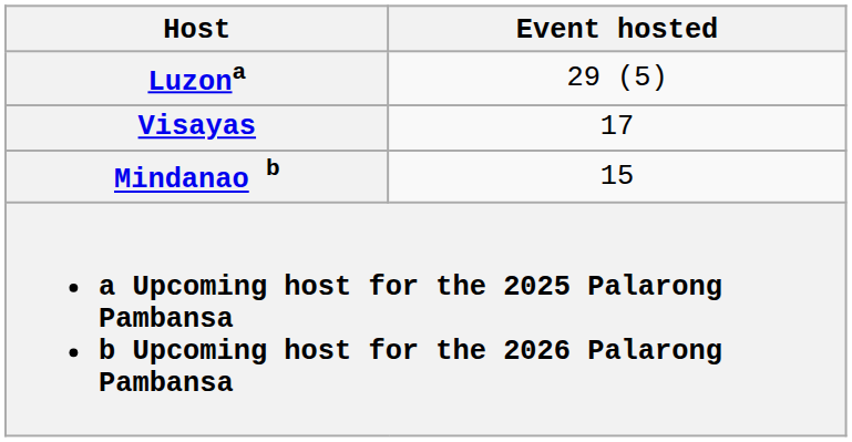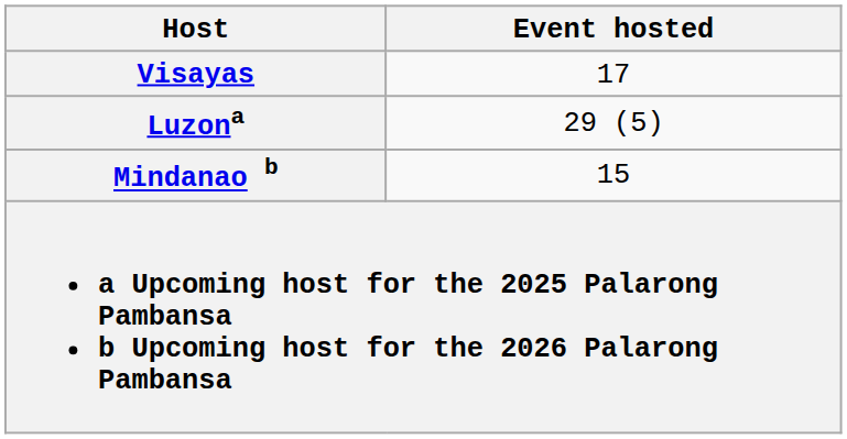 <table class="wikitable plainrowheaders" style="text-align:center; width:30em; float:left; margin-right:1em;">
 <tr>
 <th scope="col">Host</th>
 <th scope="col">Event hosted</th>
 </tr>
 <tr>
+<th scope="row"><a href='#'>Visayas</a></th>
+<td>17</td>
+</tr>
+<tr>
 <th scope="row"><a href='#'>Luzon</a><sup>a</sup> </th>
 <td>29 (5)</td>
-</tr>
-<tr>
-<th scope="row"><a href='#'>Visayas</a></th>
-<td>17</td>
 </tr>
 <tr>
 <th scope="row"><a href='#'>Mindanao</a> <sup>b</sup></th>
 <td>15</td>
 </tr>
 <tr>
 <th scope="row" colspan="2" style="text-align:left"><br><ul><li><strong>a</strong> Upcoming host for the 2025 Palarong Pambansa</li><li><strong>b</strong> Upcoming host for the 2026 Palarong Pambansa</li></ul></th>
 </tr>
 </table>
